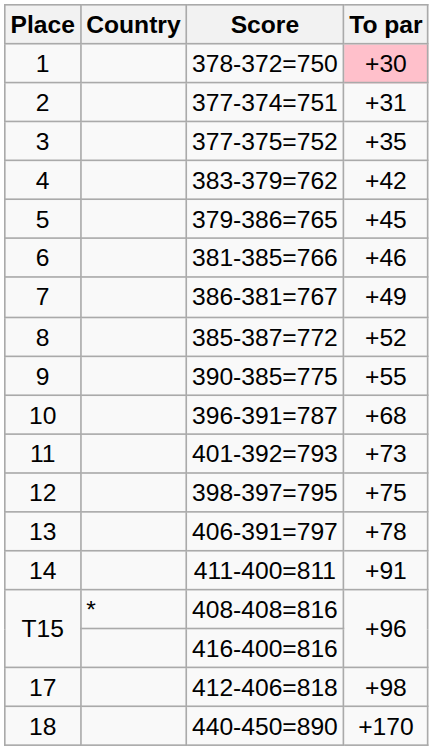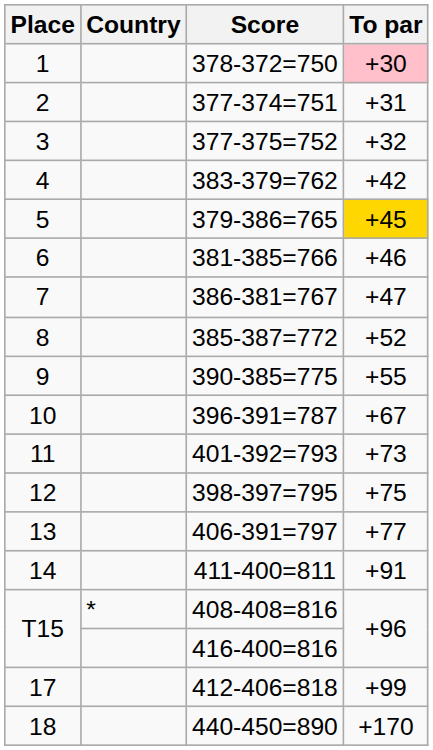 <table class="wikitable" style="font-size:95%;">
 <tr>
 <th>Place</th>
 <th>Country</th>
 <th>Score</th>
 <th>To par</th>
 </tr>
 <tr>
 <td align="center">1</td>
 <td></td>
 <td align=center>378-372=750</td>
 <td align="center" style="background: pink;">+30</td>
 </tr>
 <tr>
 <td align="center">2</td>
 <td></td>
 <td align="center">377-374=751</td>
 <td align="center">+31</td>
 </tr>
 <tr>
 <td align="center">3</td>
 <td></td>
 <td align="center">377-375=752</td>
-<td align="center">+35</td>
+<td align="center">+32</td>
 </tr>
 <tr>
 <td align="center">4</td>
 <td></td>
 <td align="center">383-379=762</td>
 <td align="center">+42</td>
 </tr>
 <tr>
 <td align="center">5</td>
 <td></td>
 <td align="center">379-386=765</td>
-<td align="center">+45</td>
+<td align="center" style="background: gold;">+45</td>
 </tr>
 <tr>
 <td align="center">6</td>
 <td></td>
 <td align="center">381-385=766</td>
 <td align="center">+46</td>
 </tr>
 <tr>
 <td align="center">7</td>
 <td></td>
 <td align="center">386-381=767</td>
-<td align="center">+49</td>
+<td align="center">+47</td>
 </tr>
 <tr>
 <td align="center">8</td>
 <td></td>
 <td align="center">385-387=772</td>
 <td align="center">+52</td>
 </tr>
 <tr>
 <td align="center">9</td>
 <td></td>
 <td align="center">390-385=775</td>
 <td align="center">+55</td>
 </tr>
 <tr>
 <td align="center">10</td>
 <td></td>
 <td align="center">396-391=787</td>
-<td align="center">+68</td>
+<td align="center">+67</td>
 </tr>
 <tr>
 <td align="center">11</td>
 <td></td>
 <td align="center">401-392=793</td>
 <td align="center">+73</td>
 </tr>
 <tr>
 <td align="center">12</td>
 <td></td>
 <td align="center">398-397=795</td>
 <td align="center">+75</td>
 </tr>
 <tr>
 <td align="center">13</td>
 <td></td>
 <td align="center">406-391=797</td>
-<td align="center">+78</td>
+<td align="center">+77</td>
 </tr>
 <tr>
 <td align="center">14</td>
 <td></td>
 <td align="center">411-400=811</td>
 <td align="center">+91</td>
 </tr>
 <tr>
 <td rowspan="2" align="center">T15</td>
 <td> *</td>
 <td align="center">408-408=816</td>
 <td rowspan="2" align="center">+96</td>
 </tr>
 <tr>
 <td></td>
 <td align=center>416-400=816</td>
 </tr>
 <tr>
 <td align=center>17</td>
 <td></td>
 <td align=center>412-406=818</td>
-<td align=center>+98</td>
+<td align=center>+99</td>
 </tr>
 <tr>
 <td align=center>18</td>
 <td></td>
 <td>440-450=890</td>
 <td align=center>+170</td>
 </tr>
 </table>
